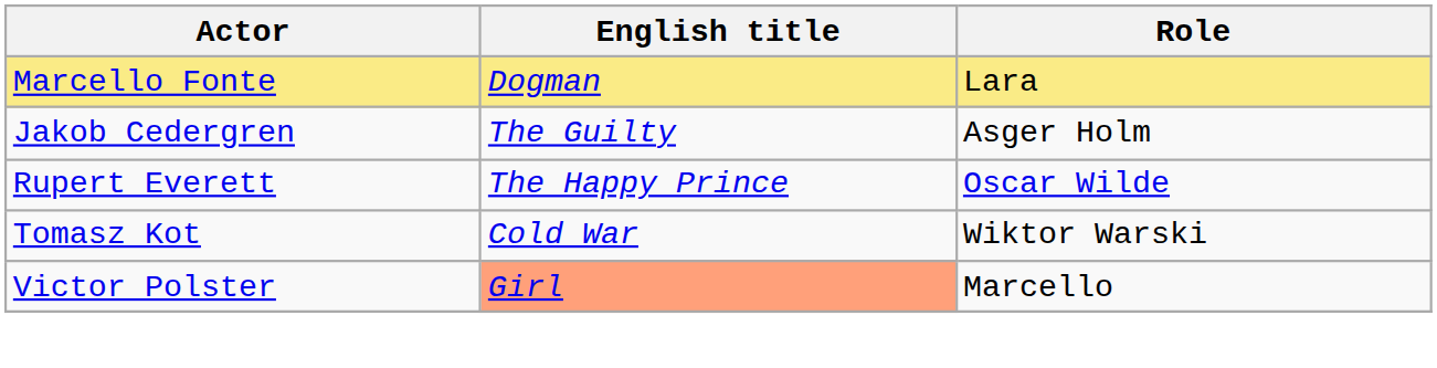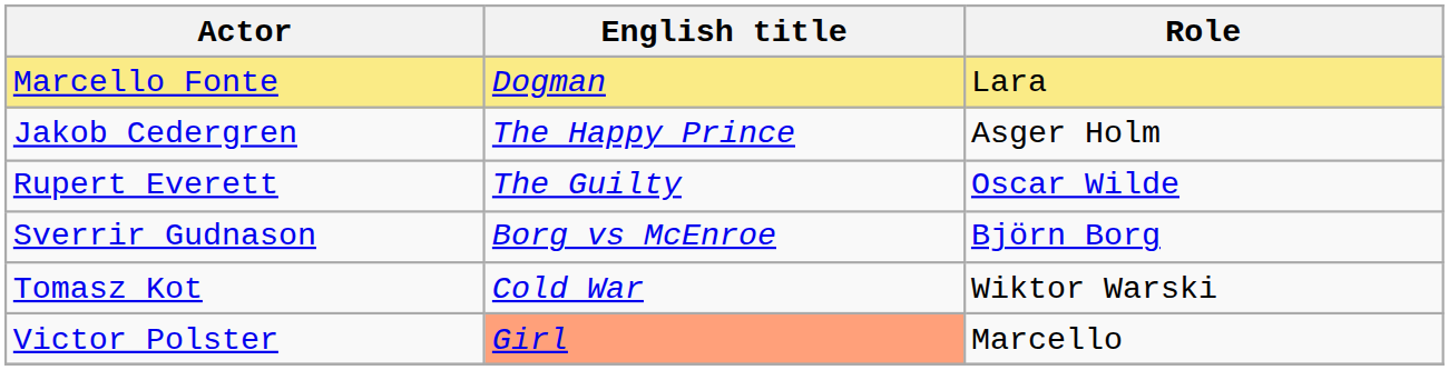 <table class="wikitable" width="95%" cellpadding="5">
 <tr>
 <th width="18%">Actor</th>
 <th width="18%">English title</th>
 <th width="18%">Role</th>
 </tr>
 <tr style="background:#FAEB86">
 <td> <a href='#'>Marcello Fonte</a></td>
 <td><em><a href='#'>Dogman</a></em></td>
 <td>Lara</td>
 </tr>
 <tr>
 <td> <a href='#'>Jakob Cedergren</a></td>
-<td><em><a href='#'>The Guilty</a></em></td>
+<td><em><a href='#'>The Happy Prince</a></em></td>
 <td>Asger Holm</td>
 </tr>
 <tr>
 <td> <a href='#'>Rupert Everett</a></td>
-<td><em><a href='#'>The Happy Prince</a></em></td>
+<td><em><a href='#'>The Guilty</a></em></td>
 <td><a href='#'>Oscar Wilde</a></td>
+</tr>
+<tr>
+<td> <a href='#'>Sverrir Gudnason</a></td>
+<td><em><a href='#'>Borg vs McEnroe</a></em></td>
+<td><a href='#'>Björn Borg</a></td>
 </tr>
 <tr>
 <td> <a href='#'>Tomasz Kot</a></td>
 <td><em><a href='#'>Cold War</a></em></td>
 <td>Wiktor Warski</td>
 </tr>
 <tr>
 <td> <a href='#'>Victor Polster</a></td>
 <td style="background: lightsalmon;"><em><a href='#'>Girl</a></em></td>
 <td>Marcello</td>
 </tr>
 <tr>
 </tr>
 </table>
